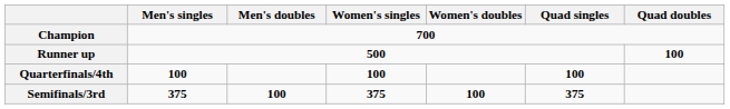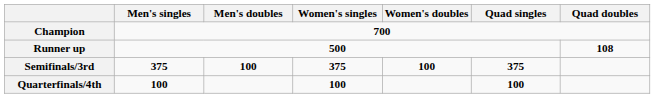 <table class="wikitable" style=text-align:center;font-weight:bold>
 <tr>
 <th width=150></th>
 <th width=120>Men's singles</th>
 <th width=120>Men's doubles</th>
 <th width=120>Women's singles</th>
 <th width=120>Women's doubles</th>
 <th width=120>Quad singles</th>
 <th width=120>Quad doubles</th>
 </tr>
 <tr>
 <th>Champion</th>
 <td colspan=6>700</td>
 </tr>
 <tr>
 <th>Runner up</th>
 <td colspan=5>500</td>
+<td>108</td>
+</tr>
+<tr>
+<th>Semifinals/3rd</th>
+<td>375</td>
 <td>100</td>
+<td>375</td>
+<td>100</td>
+<td>375</td>
+<td></td>
 </tr>
 <tr>
 <th>Quarterfinals/4th</th>
 <td>100</td>
 <td></td>
 <td>100</td>
 <td></td>
 <td>100</td>
 <td></td>
 </tr>
-<tr>
-<th>Semifinals/3rd</th>
-<td>375</td>
-<td>100</td>
-<td>375</td>
-<td>100</td>
-<td>375</td>
-<td></td>
-</tr>
 </table>
